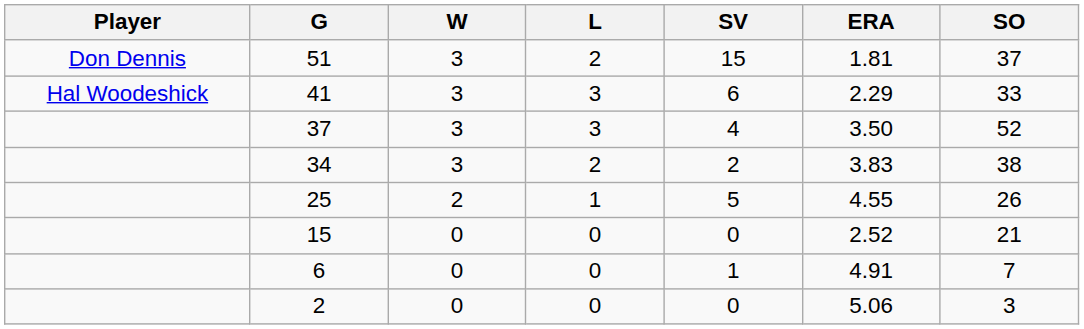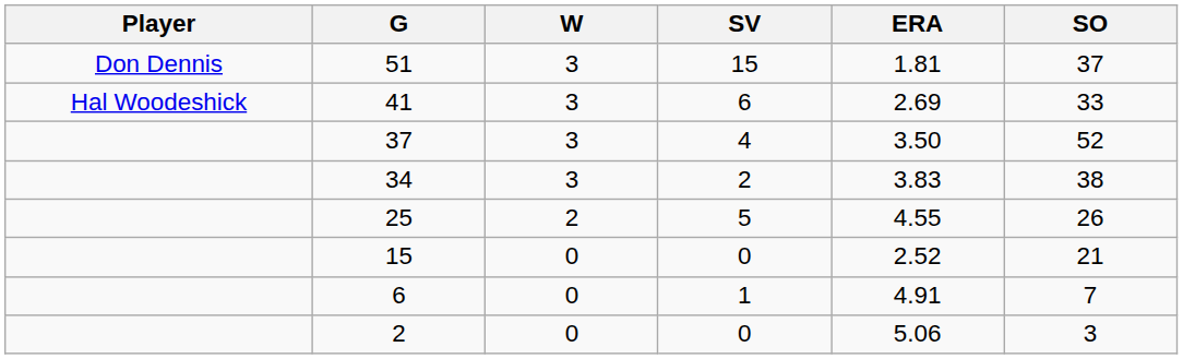 <table class="wikitable sortable">
 <tr>
 <th bgcolor="#DDDDFF" width="16%">Player</th>
 <th bgcolor="#DDDDFF" width="9%">G</th>
 <th bgcolor="#DDDDFF" width="9%">W</th>
-<th bgcolor="#DDDDFF" width="9%">L</th>
 <th bgcolor="#DDDDFF" width="9%">SV</th>
 <th bgcolor="#DDDDFF" width="9%">ERA</th>
 <th bgcolor="#DDDDFF" width="9%">SO</th>
 </tr>
 <tr align="center">
 <td><a href='#'>Don Dennis</a></td>
 <td>51</td>
 <td>3</td>
-<td>2</td>
 <td>15</td>
 <td>1.81</td>
 <td>37</td>
 </tr>
 <tr align="center">
 <td><a href='#'>Hal Woodeshick</a></td>
 <td>41</td>
 <td>3</td>
-<td>3</td>
 <td>6</td>
-<td>2.29</td>
+<td>2.69</td>
 <td>33</td>
 </tr>
 <tr align="center">
 <td></td>
 <td>37</td>
-<td>3</td>
 <td>3</td>
 <td>4</td>
 <td>3.50</td>
 <td>52</td>
 </tr>
 <tr align="center">
 <td></td>
 <td>34</td>
 <td>3</td>
 <td>2</td>
-<td>2</td>
 <td>3.83</td>
 <td>38</td>
 </tr>
 <tr align="center">
 <td></td>
 <td>25</td>
 <td>2</td>
-<td>1</td>
 <td>5</td>
 <td>4.55</td>
 <td>26</td>
 </tr>
 <tr align="center">
 <td></td>
 <td>15</td>
 <td>0</td>
 <td>0</td>
-<td>0</td>
 <td>2.52</td>
 <td>21</td>
 </tr>
 <tr align="center">
 <td></td>
 <td>6</td>
-<td>0</td>
 <td>0</td>
 <td>1</td>
 <td>4.91</td>
 <td>7</td>
 </tr>
 <tr align="center">
 <td></td>
 <td>2</td>
 <td>0</td>
 <td>0</td>
-<td>0</td>
 <td>5.06</td>
 <td>3</td>
 </tr>
 </table>
